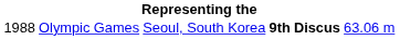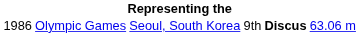 <table>
 <tr>
 <th colspan="6">Representing the </th>
 </tr>
 <tr>
-<td>1988</td>
+<td>1986</td>
 <td><a href='#'>Olympic Games</a></td>
 <td><a href='#'>Seoul, South Korea</a></td>
-<td><strong>9th</strong></td>
+<td>9th</td>
 <td><strong>Discus</strong></td>
 <td><a href='#'>63.06 m</a></td>
 </tr>
 </table>
